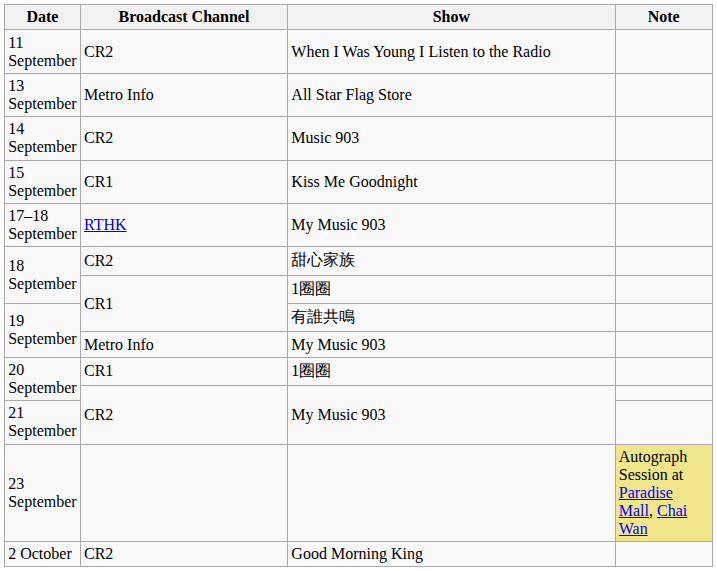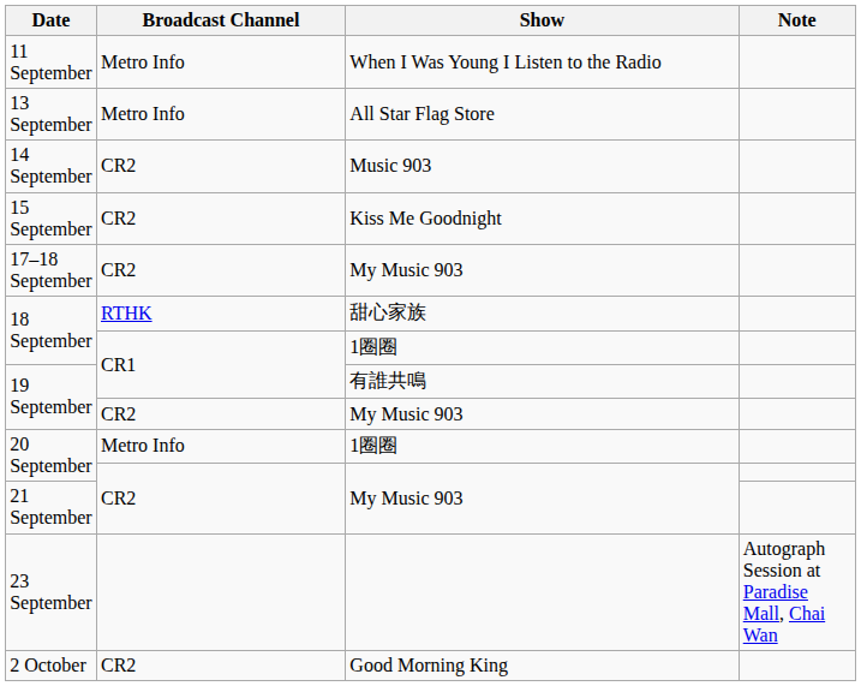 <table class="wikitable">
 <tr>
 <th width=60>Date</th>
 <th style="width:200px;">Broadcast Channel</th>
 <th style="width:320px;">Show</th>
 <th width="90">Note</th>
 </tr>
 <tr>
 <td>11 September</td>
-<td>CR2</td>
+<td>Metro Info</td>
 <td>When I Was Young I Listen to the Radio</td>
 <td></td>
 </tr>
 <tr>
 <td>13 September</td>
 <td>Metro Info</td>
 <td>All Star Flag Store</td>
 <td></td>
 </tr>
 <tr>
 <td>14 September</td>
 <td>CR2</td>
 <td>Music 903</td>
 <td></td>
 </tr>
 <tr>
 <td>15 September</td>
-<td>CR1</td>
+<td>CR2</td>
 <td>Kiss Me Goodnight</td>
 <td></td>
 </tr>
 <tr>
 <td>17–18 September</td>
-<td><a href='#'>RTHK</a></td>
+<td>CR2</td>
 <td>My Music 903</td>
 <td></td>
 </tr>
 <tr>
 <td rowspan="2">18 September</td>
-<td>CR2</td>
+<td><a href='#'>RTHK</a></td>
 <td>甜心家族</td>
 <td></td>
 </tr>
 <tr>
 <td rowspan="2">CR1</td>
 <td>1圈圈</td>
 <td></td>
 </tr>
 <tr>
 <td rowspan="2">19 September</td>
 <td>有誰共鳴</td>
 <td></td>
 </tr>
 <tr>
-<td>Metro Info</td>
+<td>CR2</td>
 <td>My Music 903</td>
 <td></td>
 </tr>
 <tr>
 <td rowspan="2">20 September</td>
-<td>CR1</td>
+<td>Metro Info</td>
 <td>1圈圈</td>
 <td></td>
 </tr>
 <tr>
 <td rowspan="2">CR2</td>
 <td rowspan="2">My Music 903</td>
 <td></td>
 </tr>
 <tr>
 <td>21 September</td>
 <td></td>
 </tr>
 <tr>
 <td>23 September</td>
 <td></td>
 <td></td>
-<td style="background: khaki;">Autograph Session at <a href='#'>Paradise Mall</a>, <a href='#'>Chai Wan</a></td>
+<td>Autograph Session at <a href='#'>Paradise Mall</a>, <a href='#'>Chai Wan</a></td>
 </tr>
 <tr>
 <td>2 October</td>
 <td>CR2</td>
 <td>Good Morning King</td>
 <td></td>
 </tr>
 <tr>
 </tr>
 </table>
